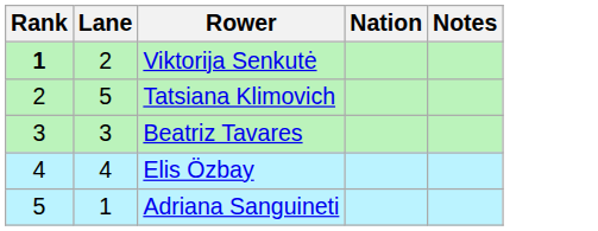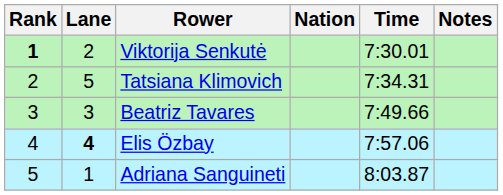 <table class="wikitable sortable" style="text-align:center">
 <tr>
 <th>Rank</th>
 <th>Lane</th>
 <th>Rower</th>
 <th>Nation</th>
+<th>Time</th>
 <th>Notes</th>
 </tr>
 <tr bgcolor=bbf3bb>
 <td><strong>1</strong></td>
 <td>2</td>
 <td align=left><a href='#'>Viktorija Senkutė</a></td>
 <td align=left></td>
+<td>7:30.01</td>
 <td></td>
 </tr>
 <tr bgcolor=bbf3bb>
 <td>2</td>
 <td>5</td>
 <td align=left><a href='#'>Tatsiana Klimovich</a></td>
 <td align=left></td>
+<td>7:34.31</td>
 <td></td>
 </tr>
 <tr bgcolor=bbf3bb>
 <td>3</td>
 <td>3</td>
 <td align=left><a href='#'>Beatriz Tavares</a></td>
 <td align=left></td>
+<td>7:49.66</td>
 <td></td>
 </tr>
 <tr bgcolor=bbf3ff>
 <td>4</td>
-<td>4</td>
+<td><strong>4</strong></td>
 <td align=left><a href='#'>Elis Özbay</a></td>
 <td align=left></td>
+<td>7:57.06</td>
 <td></td>
 </tr>
 <tr bgcolor=bbf3ff>
 <td>5</td>
 <td>1</td>
 <td align=left><a href='#'>Adriana Sanguineti</a></td>
 <td align=left></td>
+<td>8:03.87</td>
 <td></td>
 </tr>
 </table>
